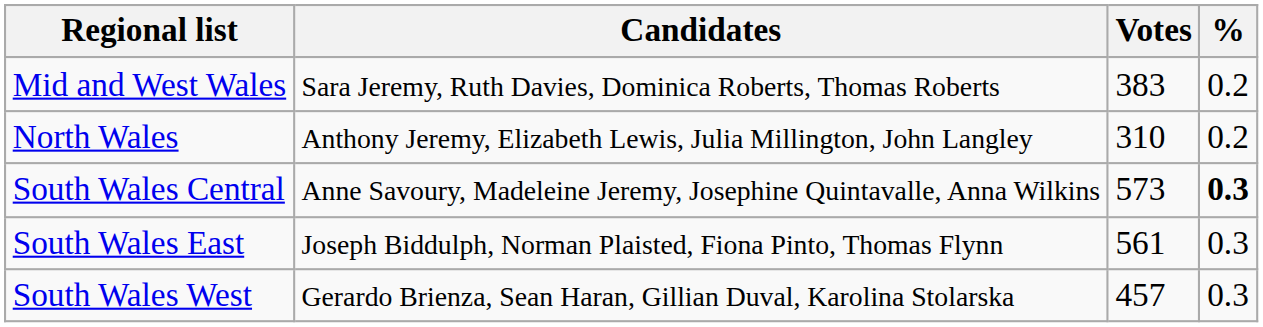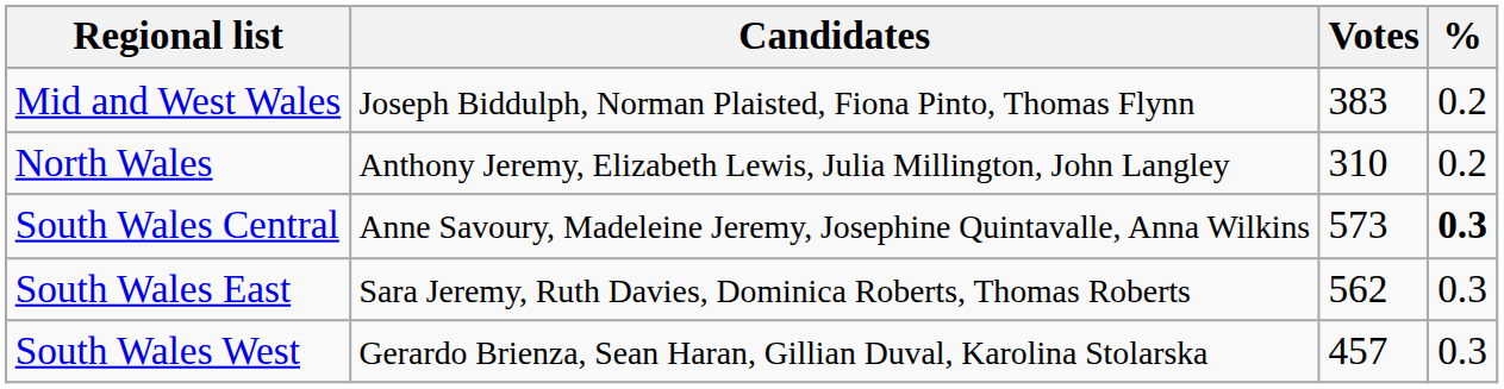 <table class="wikitable sortable">
 <tr>
 <th>Regional list</th>
 <th>Candidates</th>
 <th>Votes</th>
 <th>%</th>
 </tr>
 <tr>
 <td><a href='#'>Mid and West Wales</a></td>
-<td><small>Sara Jeremy, Ruth Davies, Dominica Roberts, Thomas Roberts</small></td>
+<td><small>Joseph Biddulph, Norman Plaisted, Fiona Pinto, Thomas Flynn</small></td>
 <td>383</td>
 <td>0.2</td>
 </tr>
 <tr>
 <td><a href='#'>North Wales</a></td>
 <td><small>Anthony Jeremy, Elizabeth Lewis, Julia Millington, John Langley</small></td>
 <td>310</td>
 <td>0.2</td>
 </tr>
 <tr>
 <td><a href='#'>South Wales Central</a></td>
 <td><small>Anne Savoury, Madeleine Jeremy, Josephine Quintavalle, Anna Wilkins</small></td>
 <td>573</td>
 <td><strong>0.3</strong></td>
 </tr>
 <tr>
 <td><a href='#'>South Wales East</a></td>
-<td><small>Joseph Biddulph, Norman Plaisted, Fiona Pinto, Thomas Flynn</small></td>
-<td>561</td>
+<td><small>Sara Jeremy, Ruth Davies, Dominica Roberts, Thomas Roberts</small></td>
+<td>562</td>
 <td>0.3</td>
 </tr>
 <tr>
 <td><a href='#'>South Wales West</a></td>
 <td><small>Gerardo Brienza, Sean Haran, Gillian Duval, Karolina Stolarska</small></td>
 <td>457</td>
 <td>0.3</td>
 </tr>
 </table>
